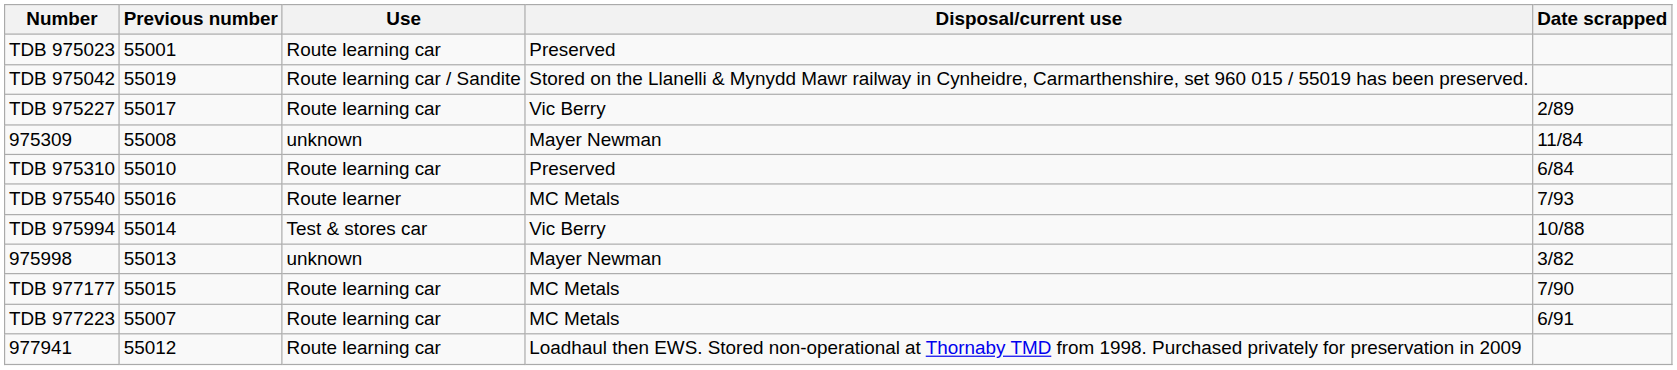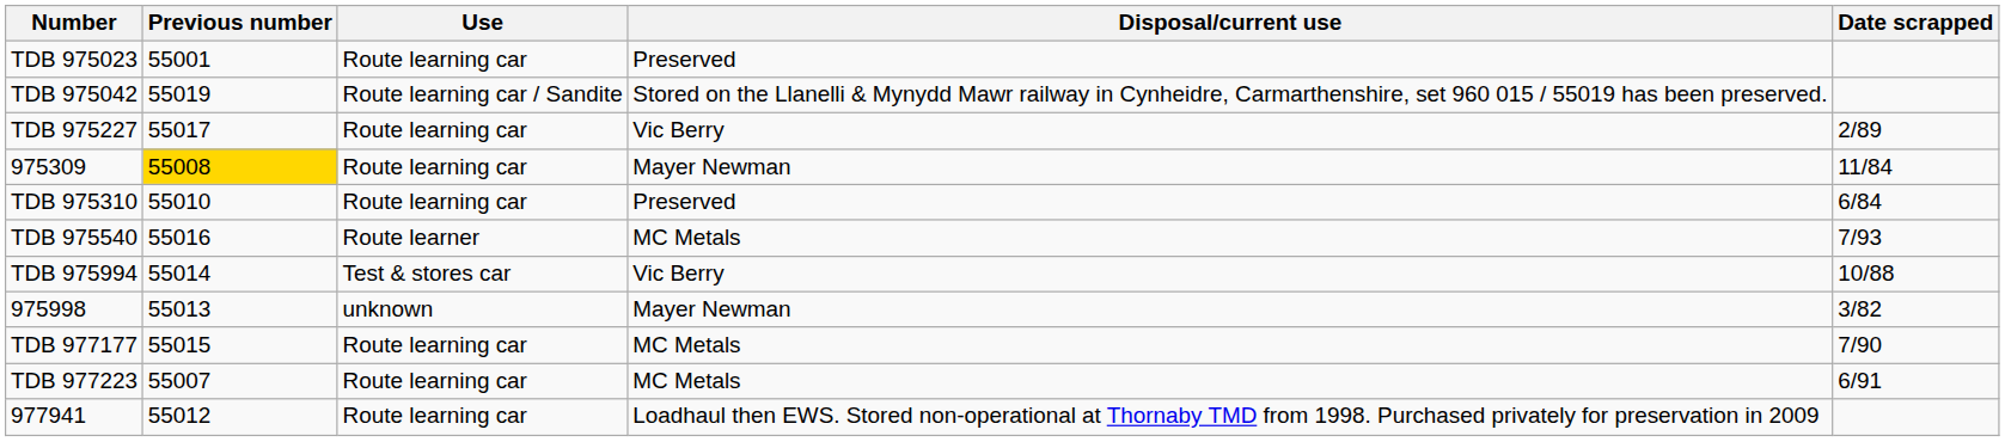 <table class="wikitable">
 <tr>
 <th>Number</th>
 <th>Previous number</th>
 <th>Use</th>
 <th>Disposal/current use</th>
 <th>Date scrapped</th>
 </tr>
 <tr>
 <td>TDB 975023</td>
 <td>55001</td>
 <td>Route learning car</td>
 <td>Preserved</td>
 </tr>
 <tr>
 <td>TDB 975042</td>
 <td>55019</td>
 <td>Route learning car / Sandite</td>
 <td>Stored on the Llanelli & Mynydd Mawr railway in Cynheidre, Carmarthenshire, set 960 015 / 55019 has been preserved.</td>
 <td></td>
 </tr>
 <tr>
 <td>TDB 975227</td>
 <td>55017</td>
 <td>Route learning car</td>
 <td>Vic Berry</td>
 <td>2/89</td>
 </tr>
 <tr>
 <td>975309</td>
-<td>55008</td>
-<td>unknown</td>
+<td style="background: gold;">55008</td>
+<td>Route learning car</td>
 <td>Mayer Newman</td>
 <td>11/84</td>
 </tr>
 <tr>
 <td>TDB 975310</td>
 <td>55010</td>
 <td>Route learning car</td>
 <td>Preserved</td>
 <td>6/84</td>
 </tr>
 <tr>
 <td>TDB 975540</td>
 <td>55016</td>
 <td>Route learner</td>
 <td>MC Metals</td>
 <td>7/93</td>
 </tr>
 <tr>
 <td>TDB 975994</td>
 <td>55014</td>
 <td>Test & stores car</td>
 <td>Vic Berry</td>
 <td>10/88</td>
 </tr>
 <tr>
 <td>975998</td>
 <td>55013</td>
 <td>unknown</td>
 <td>Mayer Newman</td>
 <td>3/82</td>
 </tr>
 <tr>
 <td>TDB 977177</td>
 <td>55015</td>
 <td>Route learning car</td>
 <td>MC Metals</td>
 <td>7/90</td>
 </tr>
 <tr>
 <td>TDB 977223</td>
 <td>55007</td>
 <td>Route learning car</td>
 <td>MC Metals</td>
 <td>6/91</td>
 </tr>
 <tr>
 <td>977941</td>
 <td>55012</td>
 <td>Route learning car</td>
 <td>Loadhaul then EWS. Stored non-operational at <a href='#'>Thornaby TMD</a> from 1998. Purchased privately for preservation in 2009</td>
 <td></td>
 </tr>
 </table>
